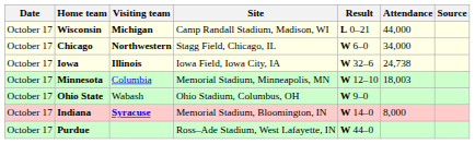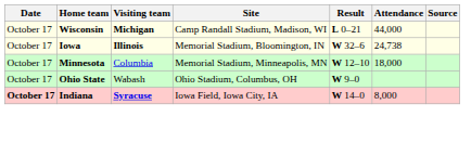 <table class="wikitable" style="font-size:95%;">
 <tr>
 <th>Date</th>
 <th>Home team</th>
 <th>Visiting team</th>
 <th>Site</th>
 <th>Result</th>
 <th>Attendance</th>
 <th class="unsortable">Source</th>
 </tr>
 <tr bgcolor=#ffffe6>
 <td>October 17</td>
 <td><strong>Wisconsin</strong></td>
 <td><strong>Michigan</strong></td>
 <td>Camp Randall Stadium, Madison, WI</td>
 <td><strong>L</strong> 0–21</td>
 <td>44,000</td>
 <td></td>
 </tr>
 <tr bgcolor=#ffffe6>
 <td>October 17</td>
-<td><strong>Chicago</strong></td>
-<td><strong>Northwestern</strong></td>
-<td>Stagg Field, Chicago, IL</td>
-<td><strong>W</strong> 6–0</td>
-<td>34,000</td>
-<td></td>
-</tr>
-<tr bgcolor=#ffffe6>
-<td>October 17</td>
 <td><strong>Iowa</strong></td>
 <td><strong>Illinois</strong></td>
-<td>Iowa Field, Iowa City, IA</td>
+<td>Memorial Stadium, Bloomington, IN</td>
 <td><strong>W</strong> 32–6</td>
 <td>24,738</td>
 <td></td>
 </tr>
 <tr bgcolor=ccffcc>
 <td>October 17</td>
 <td><strong>Minnesota</strong></td>
 <td><a href='#'>Columbia</a></td>
 <td>Memorial Stadium, Minneapolis, MN</td>
 <td><strong>W</strong> 12–10</td>
-<td>18,003</td>
+<td>18,000</td>
 <td></td>
 </tr>
 <tr bgcolor=ccffcc>
 <td>October 17</td>
 <td><strong>Ohio State</strong></td>
 <td>Wabash</td>
 <td>Ohio Stadium, Columbus, OH</td>
 <td><strong>W</strong> 9–0</td>
 <td></td>
 <td></td>
 </tr>
 <tr bgcolor=ffcccc>
-<td>October 17</td>
+<td><strong>October 17</strong></td>
 <td><strong>Indiana</strong></td>
 <td><strong><a href='#'>Syracuse</a></strong></td>
-<td>Memorial Stadium, Bloomington, IN</td>
+<td>Iowa Field, Iowa City, IA</td>
 <td><strong>W</strong> 14–0</td>
 <td>8,000</td>
 <td></td>
 </tr>
-<tr bgcolor=ccffcc>
-<td>October 17</td>
-<td><strong>Purdue</strong></td>
-<td></td>
-<td>Ross–Ade Stadium, West Lafayette, IN</td>
-<td><strong>W</strong> 44–0</td>
-<td></td>
-<td></td>
-</tr>
 </table>
